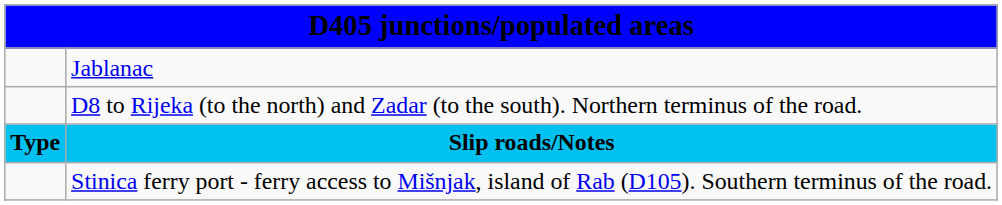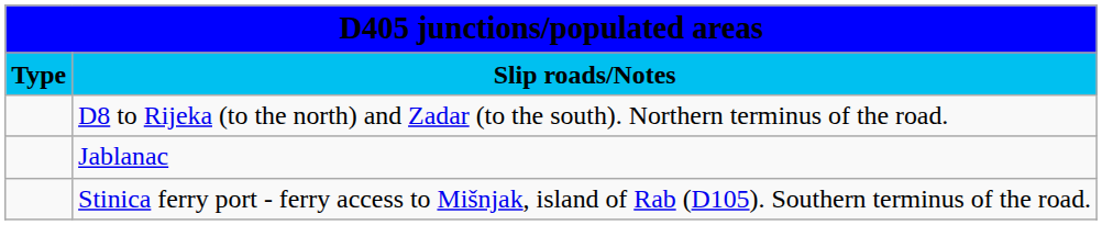 <table class="wikitable">
 <tr>
 <td colspan=2 bgcolor=blue align=center style=margin-top:15><span><big><strong>D405 junctions/populated areas</strong></big></span></td>
+</tr>
+<tr>
+<td align=center bgcolor=00c0f0><strong>Type</strong></td>
+<td align=center bgcolor=00c0f0><strong>Slip roads/Notes</strong></td>
+</tr>
+<tr>
+<td></td>
+<td> <a href='#'>D8</a> to <a href='#'>Rijeka</a> (to the north) and <a href='#'>Zadar</a> (to the south). Northern terminus of the road.</td>
 </tr>
 <tr>
 <td></td>
 <td><a href='#'>Jablanac</a></td>
 </tr>
 <tr>
 <td></td>
-<td> <a href='#'>D8</a> to <a href='#'>Rijeka</a> (to the north) and <a href='#'>Zadar</a> (to the south). Northern terminus of the road.</td>
-</tr>
-<tr>
-<td align=center bgcolor=00c0f0><strong>Type</strong></td>
-<td align=center bgcolor=00c0f0><strong>Slip roads/Notes</strong></td>
-</tr>
-<tr>
-<td></td>
 <td><a href='#'>Stinica</a> ferry port - ferry access to <a href='#'>Mišnjak</a>, island of <a href='#'>Rab</a> (<a href='#'>D105</a>). Southern terminus of the road.</td>
 </tr>
 </table>
